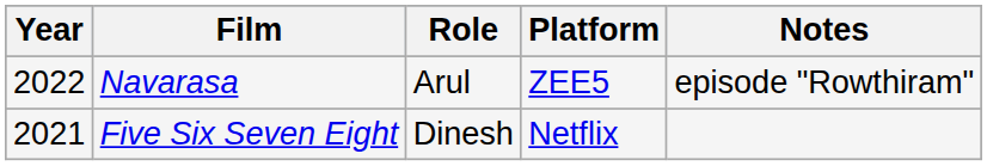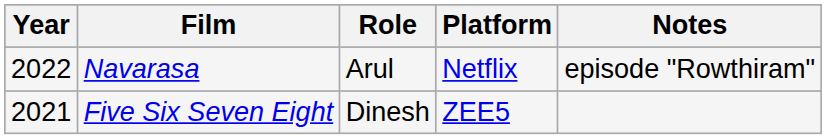 <table class="wikitable sortable" style="background:#f5f5f5;">
 <tr style="background:#B0C4DE;">
 <th scope="col">Year</th>
 <th scope="col">Film</th>
 <th scope="col">Role</th>
 <th scope="col">Platform</th>
 <th scope="col" class=unsortable>Notes</th>
 </tr>
 <tr>
 <td>2022</td>
 <td><em><a href='#'>Navarasa</a></em></td>
 <td>Arul</td>
-<td><a href='#'>ZEE5</a></td>
+<td><a href='#'>Netflix</a></td>
 <td>episode "Rowthiram"</td>
 </tr>
 <tr>
 <td>2021</td>
 <td><em><a href='#'>Five Six Seven Eight</a></em></td>
 <td>Dinesh</td>
-<td><a href='#'>Netflix</a></td>
+<td><a href='#'>ZEE5</a></td>
 <td></td>
 </tr>
 </table>
